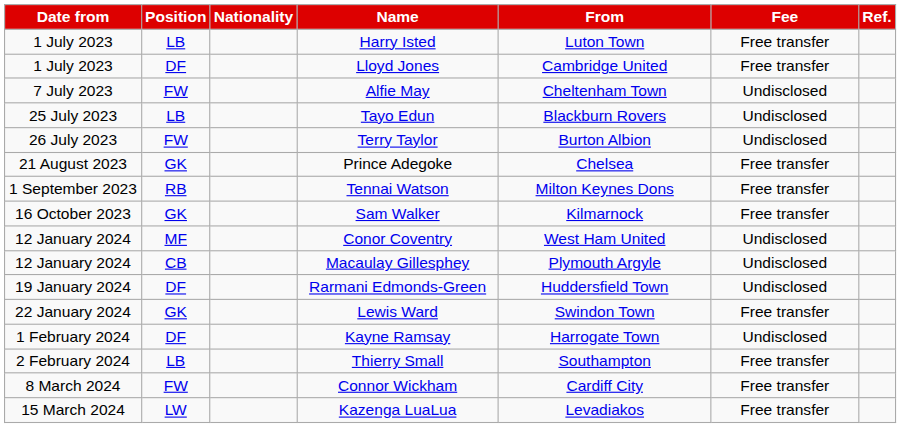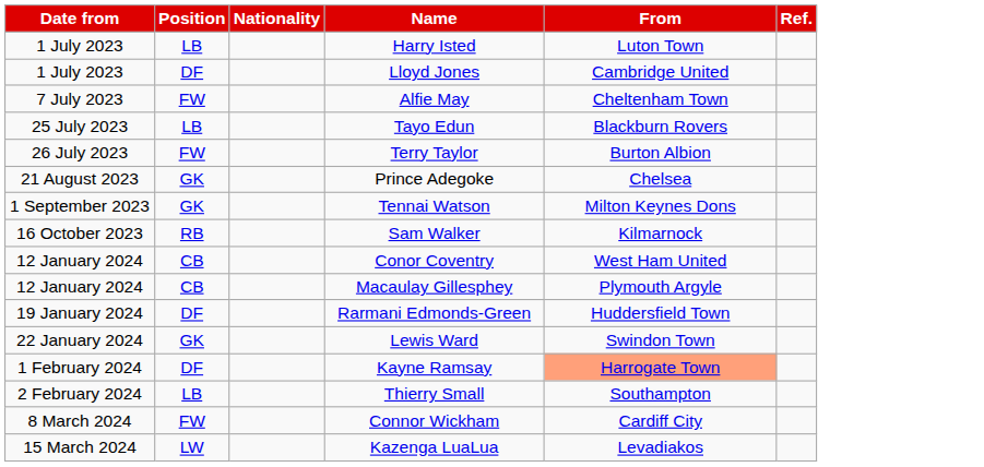 <table class="wikitable"  style="text-align:center; font-size:90%; ">
 <tr>
 <th style="background:#DD0000; color:white; width:120px;">Date from</th>
 <th style="background:#DD0000; color:white; width:50px;">Position</th>
 <th style="background:#DD0000; color:white; width:50px;">Nationality</th>
 <th style="background:#DD0000; color:white; width:180px;">Name</th>
 <th style="background:#DD0000; color:white; width:190px;">From</th>
-<th style="background:#DD0000; color:white; width:130px;">Fee</th>
 <th style="background:#DD0000; color:white; width:25px;">Ref.</th>
 </tr>
 <tr>
 <td>1 July 2023</td>
 <td><a href='#'>LB</a></td>
 <td></td>
 <td><a href='#'>Harry Isted</a></td>
 <td> <a href='#'>Luton Town</a></td>
-<td>Free transfer</td>
 <td></td>
 </tr>
 <tr>
 <td>1 July 2023</td>
 <td><a href='#'>DF</a></td>
 <td></td>
 <td><a href='#'>Lloyd Jones</a></td>
 <td> <a href='#'>Cambridge United</a></td>
-<td>Free transfer</td>
 <td></td>
 </tr>
 <tr>
 <td>7 July 2023</td>
 <td><a href='#'>FW</a></td>
 <td></td>
 <td><a href='#'>Alfie May</a></td>
 <td> <a href='#'>Cheltenham Town</a></td>
-<td>Undisclosed</td>
 <td></td>
 </tr>
 <tr>
 <td>25 July 2023</td>
 <td><a href='#'>LB</a></td>
 <td></td>
 <td><a href='#'>Tayo Edun</a></td>
 <td> <a href='#'>Blackburn Rovers</a></td>
-<td>Undisclosed</td>
 <td></td>
 </tr>
 <tr>
 <td>26 July 2023</td>
 <td><a href='#'>FW</a></td>
 <td></td>
 <td><a href='#'>Terry Taylor</a></td>
 <td> <a href='#'>Burton Albion</a></td>
-<td>Undisclosed</td>
 <td></td>
 </tr>
 <tr>
 <td>21 August 2023</td>
 <td><a href='#'>GK</a></td>
 <td></td>
 <td>Prince Adegoke</td>
 <td> <a href='#'>Chelsea</a></td>
-<td>Free transfer</td>
 <td></td>
 </tr>
 <tr>
 <td>1 September 2023</td>
-<td><a href='#'>RB</a></td>
+<td><a href='#'>GK</a></td>
 <td></td>
 <td><a href='#'>Tennai Watson</a></td>
 <td> <a href='#'>Milton Keynes Dons</a></td>
-<td>Free transfer</td>
 <td></td>
 </tr>
 <tr>
 <td>16 October 2023</td>
-<td><a href='#'>GK</a></td>
+<td><a href='#'>RB</a></td>
 <td></td>
 <td><a href='#'>Sam Walker</a></td>
 <td> <a href='#'>Kilmarnock</a></td>
-<td>Free transfer</td>
 <td></td>
 </tr>
 <tr>
 <td>12 January 2024</td>
-<td><a href='#'>MF</a></td>
+<td><a href='#'>CB</a></td>
 <td></td>
 <td><a href='#'>Conor Coventry</a></td>
 <td> <a href='#'>West Ham United</a></td>
-<td>Undisclosed</td>
 <td></td>
 </tr>
 <tr>
 <td>12 January 2024</td>
 <td><a href='#'>CB</a></td>
 <td></td>
 <td><a href='#'>Macaulay Gillesphey</a></td>
 <td> <a href='#'>Plymouth Argyle</a></td>
-<td>Undisclosed</td>
 <td></td>
 </tr>
 <tr>
 <td>19 January 2024</td>
 <td><a href='#'>DF</a></td>
 <td></td>
 <td><a href='#'>Rarmani Edmonds-Green</a></td>
 <td> <a href='#'>Huddersfield Town</a></td>
-<td>Undisclosed</td>
 <td></td>
 </tr>
 <tr>
 <td>22 January 2024</td>
 <td><a href='#'>GK</a></td>
 <td></td>
 <td><a href='#'>Lewis Ward</a></td>
 <td> <a href='#'>Swindon Town</a></td>
-<td>Free transfer</td>
 <td></td>
 </tr>
 <tr>
 <td>1 February 2024</td>
 <td><a href='#'>DF</a></td>
 <td></td>
 <td><a href='#'>Kayne Ramsay</a></td>
-<td> <a href='#'>Harrogate Town</a></td>
-<td>Undisclosed</td>
+<td style="background: lightsalmon;"> <a href='#'>Harrogate Town</a></td>
 <td></td>
 </tr>
 <tr>
 <td>2 February 2024</td>
 <td><a href='#'>LB</a></td>
 <td></td>
 <td><a href='#'>Thierry Small</a></td>
 <td> <a href='#'>Southampton</a></td>
-<td>Free transfer</td>
 <td></td>
 </tr>
 <tr>
 <td>8 March 2024</td>
 <td><a href='#'>FW</a></td>
 <td></td>
 <td><a href='#'>Connor Wickham</a></td>
 <td> <a href='#'>Cardiff City</a></td>
-<td>Free transfer</td>
 <td></td>
 </tr>
 <tr>
 <td>15 March 2024</td>
 <td><a href='#'>LW</a></td>
 <td></td>
 <td><a href='#'>Kazenga LuaLua</a></td>
 <td> <a href='#'>Levadiakos</a></td>
-<td>Free transfer</td>
 <td></td>
 </tr>
 </table>
